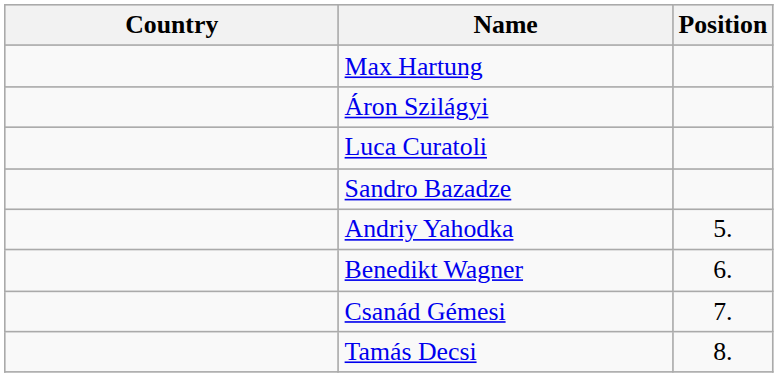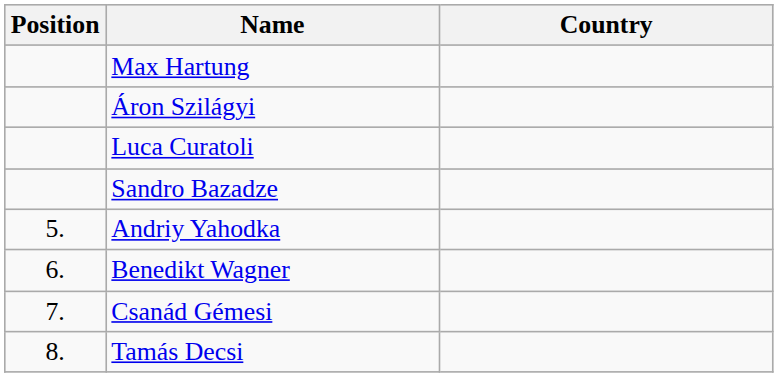 <table class="wikitable">
 <tr>
+<th width="20">Position</th>
+<th width="200">Name</th>
 <th width="200">Country</th>
-<th width="200">Name</th>
-<th width="20">Position</th>
 </tr>
 <tr>
+<td align="center"></td>
+<td><a href='#'>Max Hartung</a></td>
 <td></td>
-<td><a href='#'>Max Hartung</a></td>
-<td align="center"></td>
 </tr>
 <tr>
+<td align="center"></td>
+<td><a href='#'>Áron Szilágyi</a></td>
 <td></td>
-<td><a href='#'>Áron Szilágyi</a></td>
-<td align="center"></td>
 </tr>
 <tr>
+<td align="center"></td>
+<td><a href='#'>Luca Curatoli</a></td>
 <td></td>
-<td><a href='#'>Luca Curatoli</a></td>
-<td align="center"></td>
 </tr>
 <tr>
+<td align="center"></td>
+<td><a href='#'>Sandro Bazadze</a></td>
 <td></td>
-<td><a href='#'>Sandro Bazadze</a></td>
-<td align="center"></td>
 </tr>
 <tr>
+<td align="center">5.</td>
+<td><a href='#'>Andriy Yahodka</a></td>
 <td></td>
-<td><a href='#'>Andriy Yahodka</a></td>
-<td align="center">5.</td>
 </tr>
 <tr>
+<td align="center">6.</td>
+<td><a href='#'>Benedikt Wagner</a></td>
 <td></td>
-<td><a href='#'>Benedikt Wagner</a></td>
-<td align="center">6.</td>
 </tr>
 <tr>
+<td align="center">7.</td>
+<td><a href='#'>Csanád Gémesi</a></td>
 <td></td>
-<td><a href='#'>Csanád Gémesi</a></td>
-<td align="center">7.</td>
 </tr>
 <tr>
+<td align="center">8.</td>
+<td><a href='#'>Tamás Decsi</a></td>
 <td></td>
-<td><a href='#'>Tamás Decsi</a></td>
-<td align="center">8.</td>
 </tr>
 </table>
